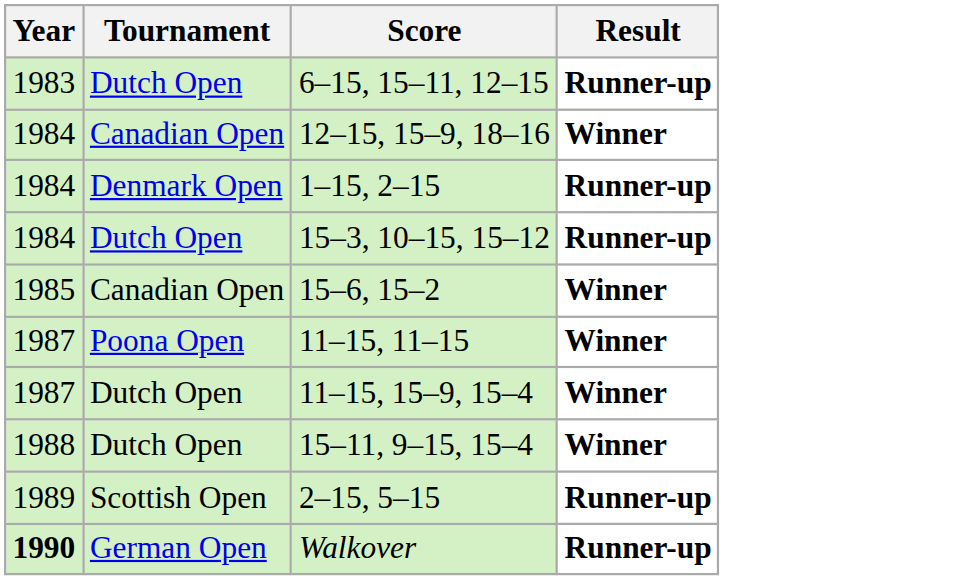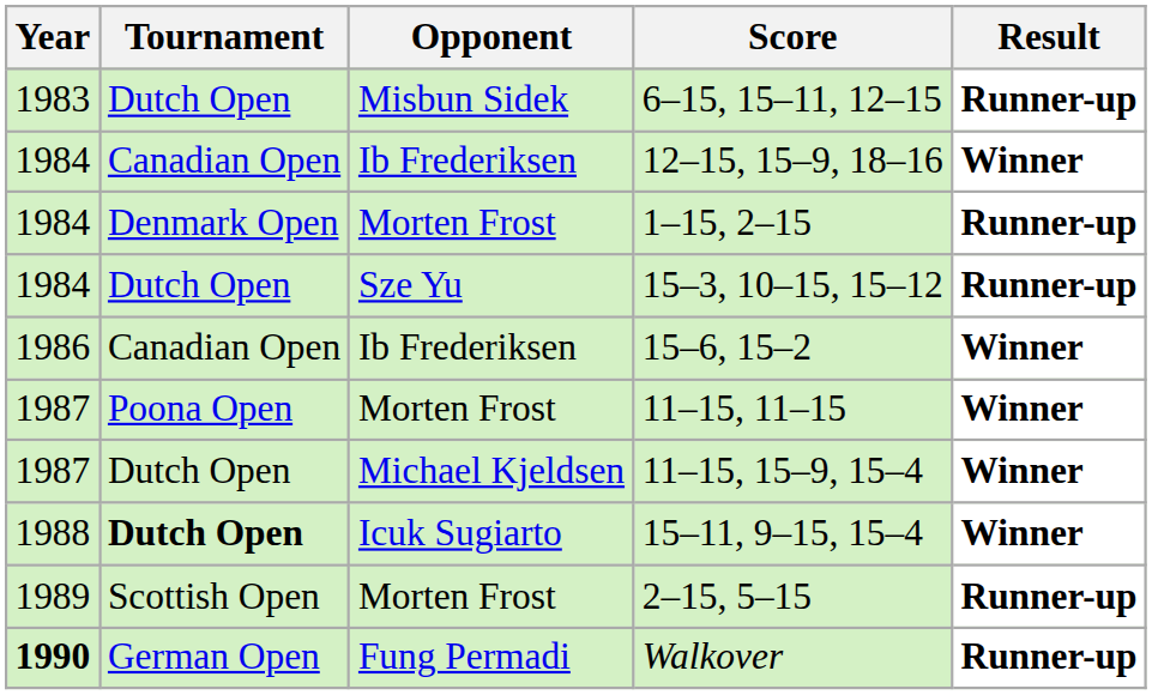 <table class="sortable wikitable" style="font-size: 90%;">
 <tr>
 <th>Year</th>
 <th>Tournament</th>
+<th>Opponent</th>
 <th>Score</th>
 <th>Result</th>
 </tr>
 <tr style="background:#D4F1C5">
 <td align="center">1983</td>
 <td><a href='#'>Dutch Open</a></td>
+<td> <a href='#'>Misbun Sidek</a></td>
 <td>6–15, 15–11, 12–15</td>
 <td style="text-align:left; background:white"> <strong>Runner-up</strong></td>
 </tr>
 <tr style="background:#D4F1C5">
 <td align="center">1984</td>
 <td><a href='#'>Canadian Open</a></td>
+<td> <a href='#'>Ib Frederiksen</a></td>
 <td>12–15, 15–9, 18–16</td>
 <td style="text-align:left; background:white"> <strong>Winner</strong></td>
 </tr>
 <tr style="background:#D4F1C5">
 <td align="center">1984</td>
 <td><a href='#'>Denmark Open</a></td>
+<td> <a href='#'>Morten Frost</a></td>
 <td>1–15, 2–15</td>
 <td style="text-align:left; background:white"> <strong>Runner-up</strong></td>
 </tr>
 <tr style="background:#D4F1C5">
 <td align="center">1984</td>
 <td><a href='#'>Dutch Open</a></td>
+<td> <a href='#'>Sze Yu</a></td>
 <td>15–3, 10–15, 15–12</td>
 <td style="text-align:left; background:white"> <strong>Runner-up</strong></td>
 </tr>
 <tr style="background:#D4F1C5">
-<td align="center">1985</td>
+<td align="center">1986</td>
 <td>Canadian Open</td>
+<td> Ib Frederiksen</td>
 <td>15–6, 15–2</td>
 <td style="text-align:left; background:white"> <strong>Winner</strong></td>
 </tr>
 <tr style="background:#D4F1C5">
 <td align="center">1987</td>
 <td><a href='#'>Poona Open</a></td>
+<td> Morten Frost</td>
 <td>11–15, 11–15</td>
 <td style="text-align:left; background:white"> <strong>Winner</strong></td>
 </tr>
 <tr style="background:#D4F1C5">
 <td align="center">1987</td>
 <td>Dutch Open</td>
+<td> <a href='#'>Michael Kjeldsen</a></td>
 <td>11–15, 15–9, 15–4</td>
 <td style="text-align:left; background:white"> <strong>Winner</strong></td>
 </tr>
 <tr style="background:#D4F1C5">
 <td align="center">1988</td>
-<td>Dutch Open</td>
+<td><strong>Dutch Open</strong></td>
+<td> <a href='#'>Icuk Sugiarto</a></td>
 <td>15–11, 9–15, 15–4</td>
 <td style="text-align:left; background:white"> <strong>Winner</strong></td>
 </tr>
 <tr style="background:#D4F1C5">
 <td align="center">1989</td>
 <td>Scottish Open</td>
+<td> Morten Frost</td>
 <td>2–15, 5–15</td>
 <td style="text-align:left; background:white"> <strong>Runner-up</strong></td>
 </tr>
 <tr style="background:#D4F1C5">
 <td align="center"><strong>1990</strong></td>
 <td><a href='#'>German Open</a></td>
+<td> <a href='#'>Fung Permadi</a></td>
 <td><em>Walkover</em></td>
 <td style="text-align:left; background:white"> <strong>Runner-up</strong></td>
 </tr>
 </table>
